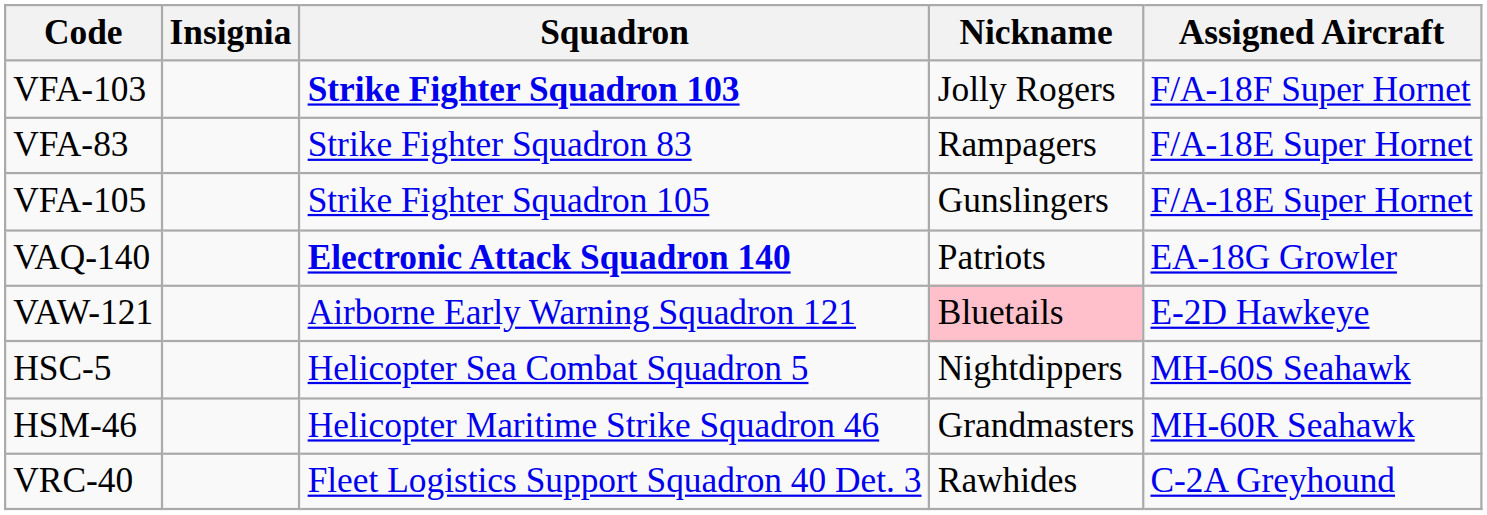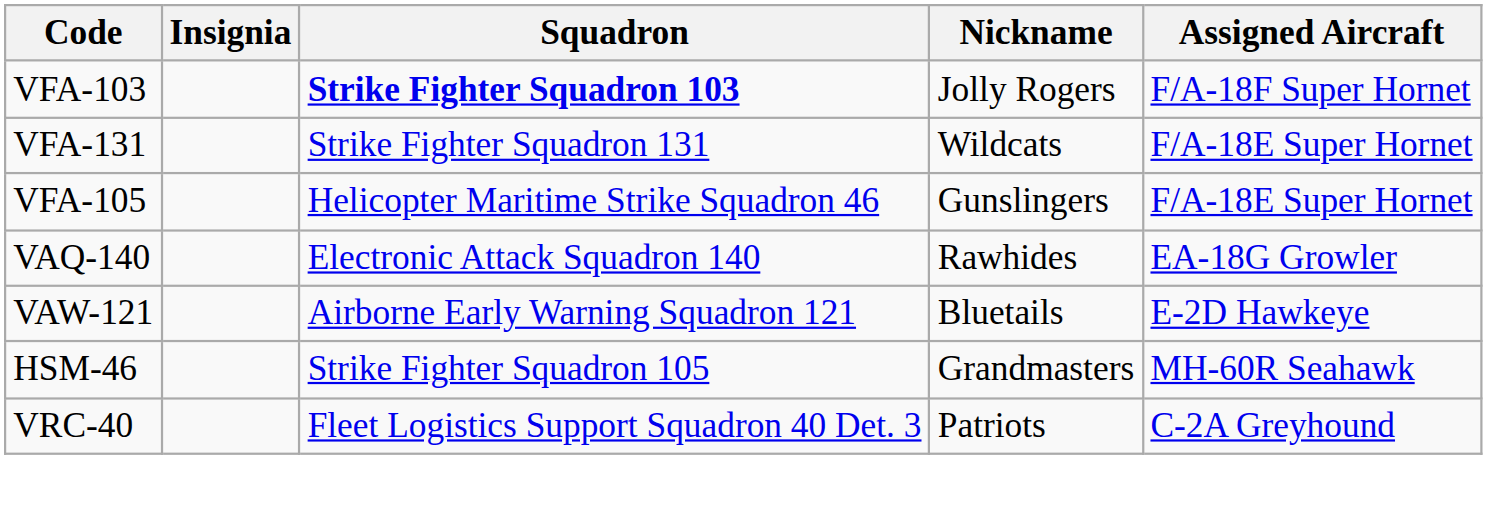 <table class="wikitable sortable">
 <tr>
 <th>Code</th>
 <th>Insignia</th>
 <th>Squadron</th>
 <th>Nickname</th>
 <th>Assigned Aircraft</th>
 </tr>
 <tr>
 <td>VFA-103</td>
 <td></td>
 <td><strong><a href='#'>Strike Fighter Squadron 103</a></strong></td>
 <td>Jolly Rogers</td>
 <td><a href='#'>F/A-18F Super Hornet</a></td>
 </tr>
 <tr>
-<td>VFA-83</td>
+<td>VFA-131</td>
 <td></td>
-<td><a href='#'>Strike Fighter Squadron 83</a></td>
-<td>Rampagers</td>
+<td><a href='#'>Strike Fighter Squadron 131</a></td>
+<td>Wildcats</td>
 <td><a href='#'>F/A-18E Super Hornet</a></td>
 </tr>
 <tr>
 <td>VFA-105</td>
 <td></td>
-<td><a href='#'>Strike Fighter Squadron 105</a></td>
+<td><a href='#'>Helicopter Maritime Strike Squadron 46</a></td>
 <td>Gunslingers</td>
 <td><a href='#'>F/A-18E Super Hornet</a></td>
 </tr>
 <tr>
 <td>VAQ-140</td>
 <td></td>
-<td><strong><a href='#'>Electronic Attack Squadron 140</a></strong></td>
-<td>Patriots</td>
+<td><a href='#'>Electronic Attack Squadron 140</a></td>
+<td>Rawhides</td>
 <td><a href='#'>EA-18G Growler</a></td>
 </tr>
 <tr>
 <td>VAW-121</td>
 <td></td>
 <td><a href='#'>Airborne Early Warning Squadron 121</a></td>
-<td style="background: pink;">Bluetails</td>
+<td>Bluetails</td>
 <td><a href='#'>E-2D Hawkeye</a></td>
-</tr>
-<tr>
-<td>HSC-5</td>
-<td></td>
-<td><a href='#'>Helicopter Sea Combat Squadron 5</a></td>
-<td>Nightdippers</td>
-<td><a href='#'>MH-60S Seahawk</a></td>
 </tr>
 <tr>
 <td>HSM-46</td>
 <td></td>
-<td><a href='#'>Helicopter Maritime Strike Squadron 46</a></td>
+<td><a href='#'>Strike Fighter Squadron 105</a></td>
 <td>Grandmasters</td>
 <td><a href='#'>MH-60R Seahawk</a></td>
 </tr>
 <tr>
 <td>VRC-40</td>
 <td></td>
 <td><a href='#'>Fleet Logistics Support Squadron 40 Det. 3</a></td>
-<td>Rawhides</td>
+<td>Patriots</td>
 <td><a href='#'>C-2A Greyhound</a></td>
 </tr>
 </table>
